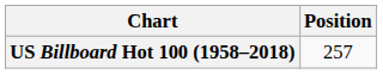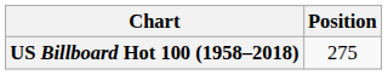 <table class="wikitable plainrowheaders">
 <tr>
 <th scope="col">Chart</th>
 <th scope="col">Position</th>
 </tr>
 <tr>
 <th scope="row">US <em>Billboard</em> Hot 100 (1958–2018)</th>
-<td style="text-align:center;">257</td>
+<td style="text-align:center;">275</td>
 </tr>
 </table>
